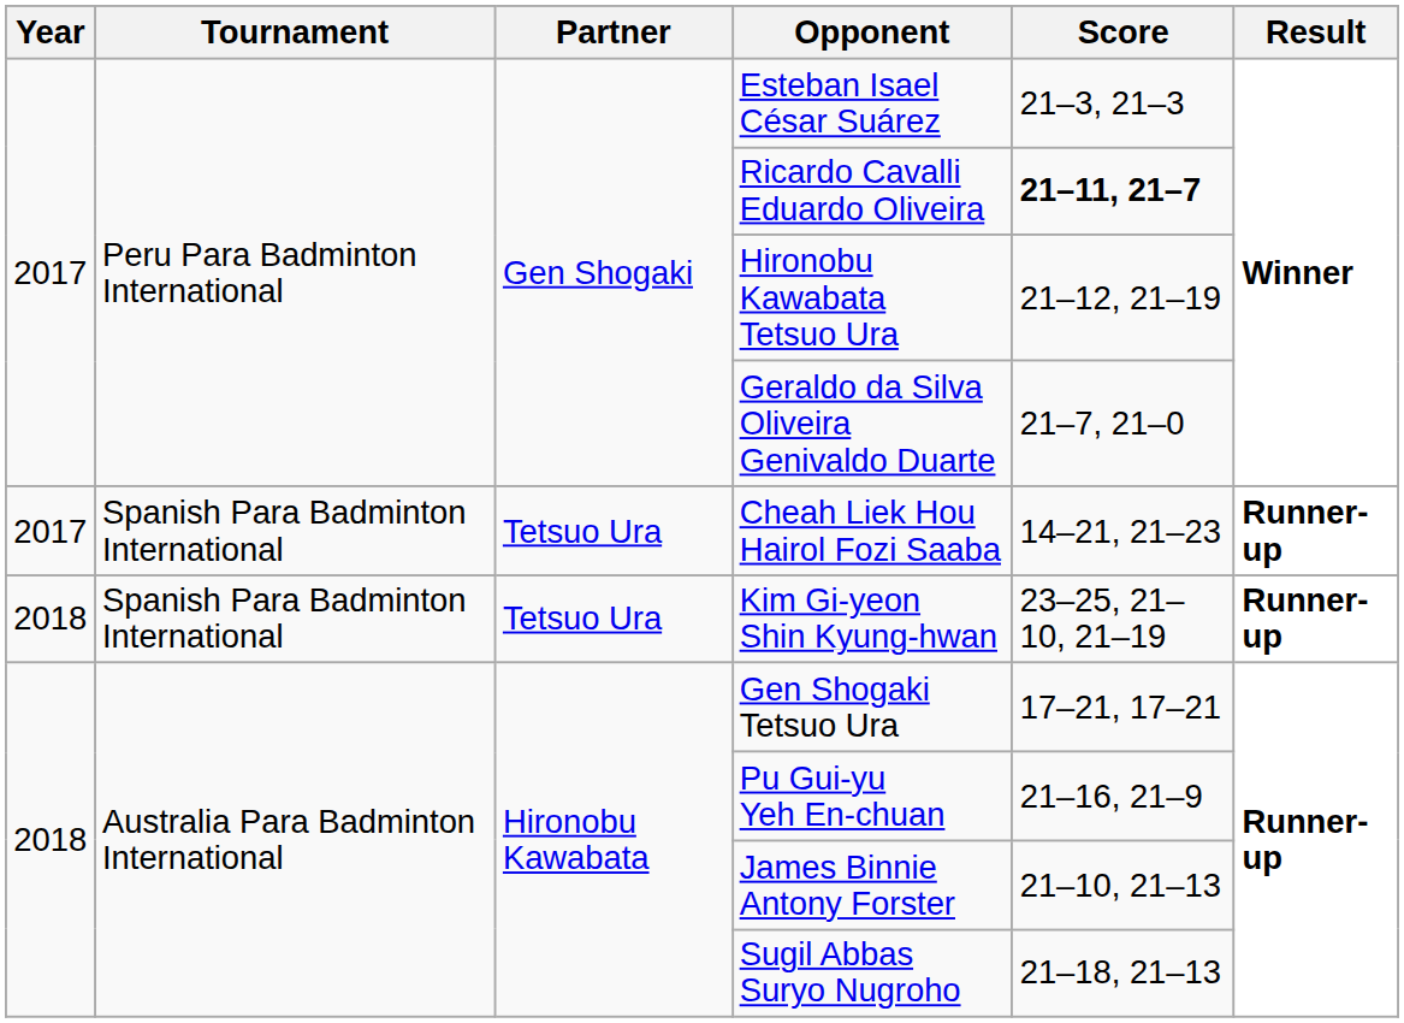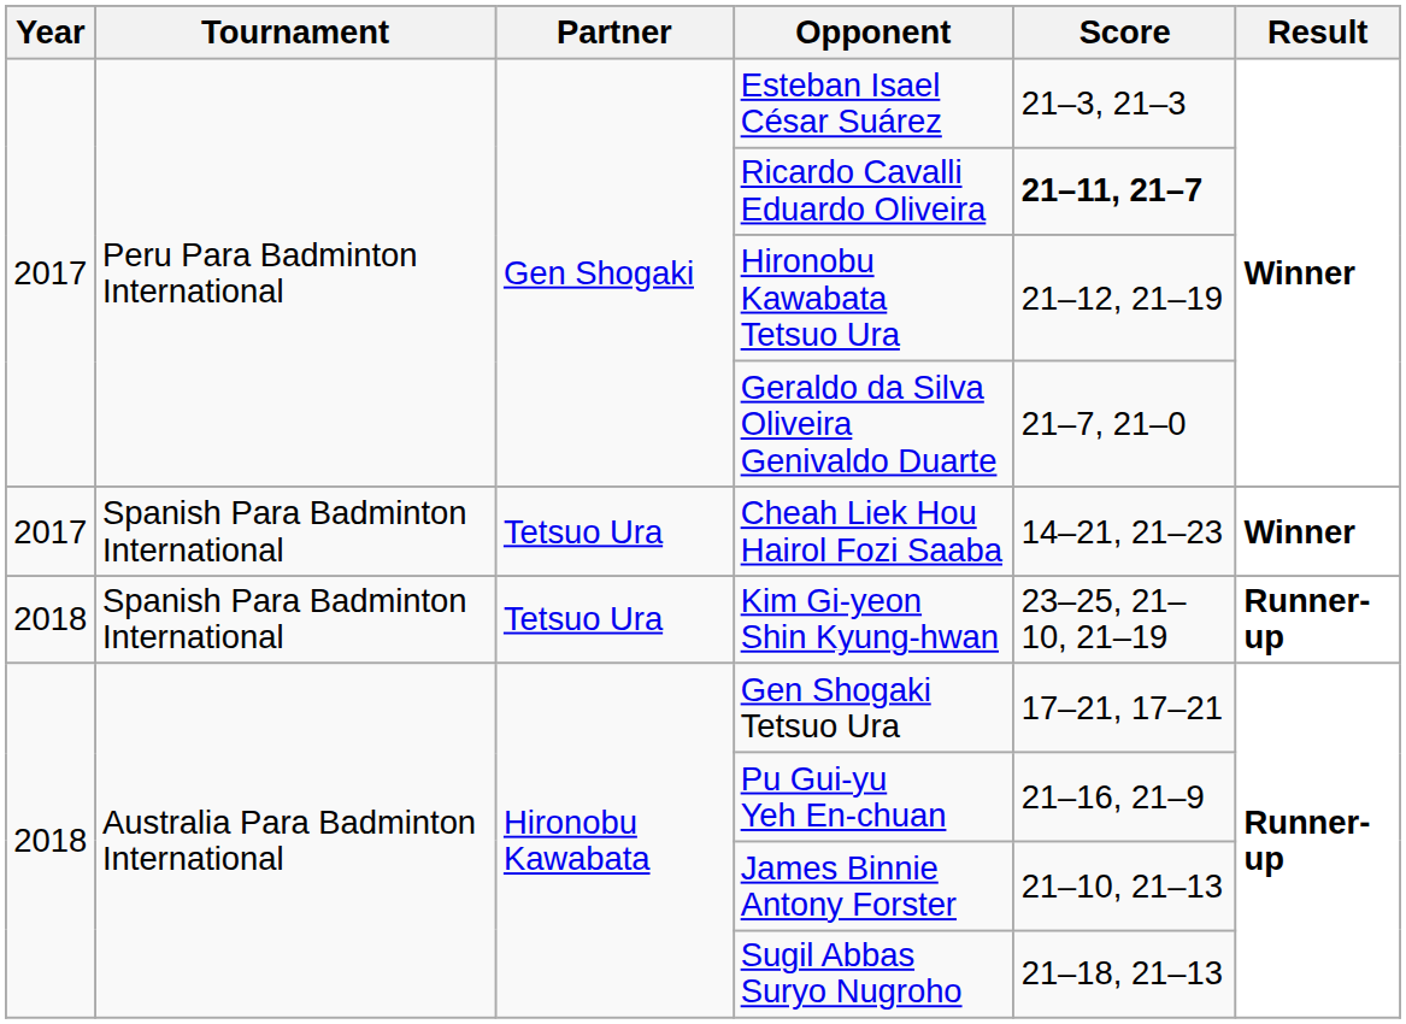 <table class="sortable wikitable" style="font-size: 90%;">
 <tr>
 <th>Year</th>
 <th>Tournament</th>
 <th>Partner</th>
 <th>Opponent</th>
 <th>Score</th>
 <th>Result</th>
 </tr>
 <tr>
 <td rowspan="4" align="center">2017</td>
 <td rowspan="4" align="left">Peru Para Badminton International</td>
 <td rowspan="4"> <a href='#'>Gen Shogaki</a></td>
 <td align="left"> <a href='#'>Esteban Isael</a><br> <a href='#'>César Suárez</a></td>
 <td align="left">21–3, 21–3</td>
 <td rowspan="4" style="text-align:left; background:white"> <strong>Winner</strong></td>
 </tr>
 <tr>
 <td align="left"> <a href='#'>Ricardo Cavalli</a><br> <a href='#'>Eduardo Oliveira</a></td>
 <td align="left"><strong>21–11, 21–7</strong></td>
 </tr>
 <tr>
 <td align="left"> <a href='#'>Hironobu Kawabata</a><br> <a href='#'>Tetsuo Ura</a></td>
 <td align="left">21–12, 21–19</td>
 </tr>
 <tr>
 <td align="left"> <a href='#'>Geraldo da Silva Oliveira</a><br> <a href='#'>Genivaldo Duarte</a></td>
 <td align="left">21–7, 21–0</td>
 </tr>
 <tr>
 <td align="center">2017</td>
 <td align="left">Spanish Para Badminton International</td>
 <td> <a href='#'>Tetsuo Ura</a></td>
 <td align="left"> <a href='#'>Cheah Liek Hou</a><br> <a href='#'>Hairol Fozi Saaba</a></td>
 <td align="left">14–21, 21–23</td>
-<td style="text-align:left; background:white"> <strong>Runner-up</strong></td>
+<td style="text-align:left; background:white"> <strong>Winner</strong></td>
 </tr>
 <tr>
 <td align="center">2018</td>
 <td align="left">Spanish Para Badminton International</td>
 <td> <a href='#'>Tetsuo Ura</a></td>
 <td align="left"> <a href='#'>Kim Gi-yeon</a><br> <a href='#'>Shin Kyung-hwan</a></td>
 <td align="left">23–25, 21–10, 21–19</td>
 <td style="text-align:left; background:white"> <strong>Runner-up</strong></td>
 </tr>
 <tr>
 <td rowspan="4" align="center">2018</td>
 <td rowspan="4" align="left">Australia Para Badminton International</td>
 <td rowspan="4"> <a href='#'>Hironobu Kawabata</a></td>
 <td align="left"> <a href='#'>Gen Shogaki</a><br> Tetsuo Ura</td>
 <td align="left">17–21, 17–21</td>
 <td rowspan="4" style="text-align:left; background:white"> <strong>Runner-up</strong></td>
 </tr>
 <tr>
 <td align="left"> <a href='#'>Pu Gui-yu</a><br> <a href='#'>Yeh En-chuan</a></td>
 <td align="left">21–16, 21–9</td>
 </tr>
 <tr>
 <td align="left"> <a href='#'>James Binnie</a><br> <a href='#'>Antony Forster</a></td>
 <td align="left">21–10, 21–13</td>
 </tr>
 <tr>
 <td align="left"> <a href='#'>Sugil Abbas</a><br> <a href='#'>Suryo Nugroho</a></td>
 <td align="left">21–18, 21–13</td>
 </tr>
 </table>
